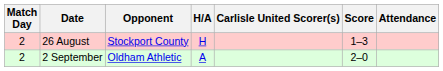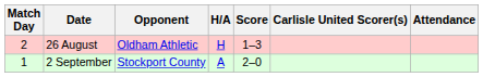 <table class="wikitable" style="text-align:center">
 <tr>
 <th>Match<br> Day</th>
 <th>Date</th>
 <th>Opponent</th>
 <th>H/A</th>
+<th>Score</th>
 <th>Carlisle United Scorer(s)</th>
-<th>Score</th>
 <th>Attendance</th>
 </tr>
 <tr bgcolor=#FFCCCC>
 <td>2</td>
 <td align=left>26 August</td>
-<td align=left><a href='#'>Stockport County</a></td>
+<td align=left><a href='#'>Oldham Athletic</a></td>
 <td><a href='#'>H</a></td>
+<td>1–3</td>
 <td align=left></td>
-<td>1–3</td>
 <td></td>
 </tr>
 <tr bgcolor=#ddffdd>
-<td>2</td>
+<td>1</td>
 <td align=left>2 September</td>
-<td align=left><a href='#'>Oldham Athletic</a></td>
+<td align=left><a href='#'>Stockport County</a></td>
 <td><a href='#'>A</a></td>
+<td>2–0</td>
 <td align=left></td>
-<td>2–0</td>
 <td></td>
 </tr>
 </table>
